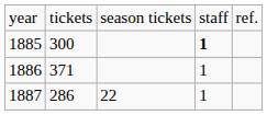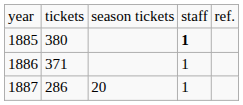 <table class="wikitable">
 <tr>
 <td>year</td>
 <td>tickets</td>
 <td>season tickets</td>
 <td>staff</td>
 <td>ref.</td>
 </tr>
 <tr>
 <td>1885</td>
-<td>300</td>
+<td>380</td>
 <td></td>
 <td><strong>1</strong></td>
 <td></td>
 </tr>
 <tr>
 <td>1886</td>
 <td>371</td>
 <td></td>
 <td>1</td>
 <td></td>
 </tr>
 <tr>
 <td>1887</td>
 <td>286</td>
-<td>22</td>
+<td>20</td>
 <td>1</td>
 <td></td>
 </tr>
 </table>
